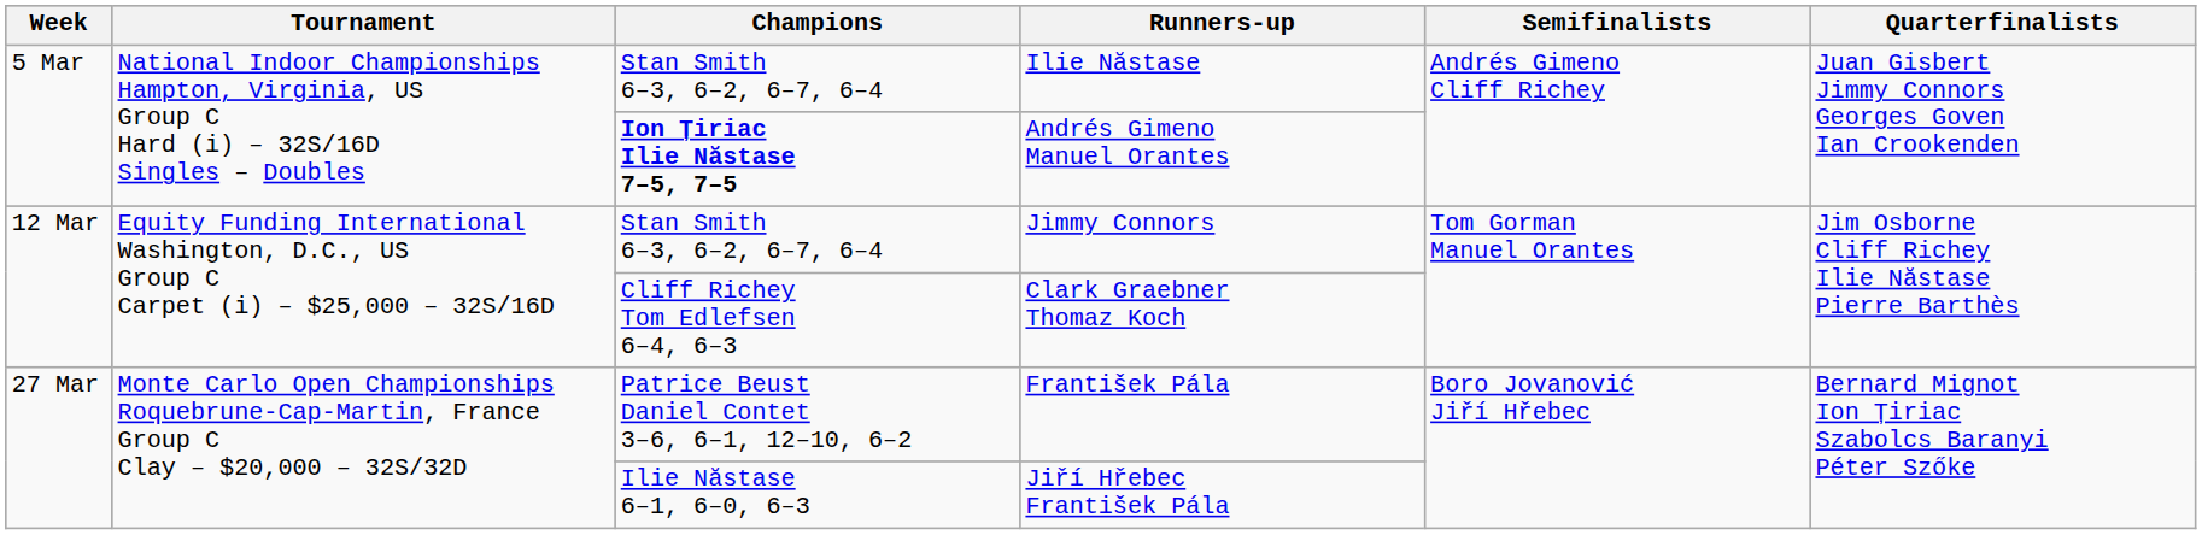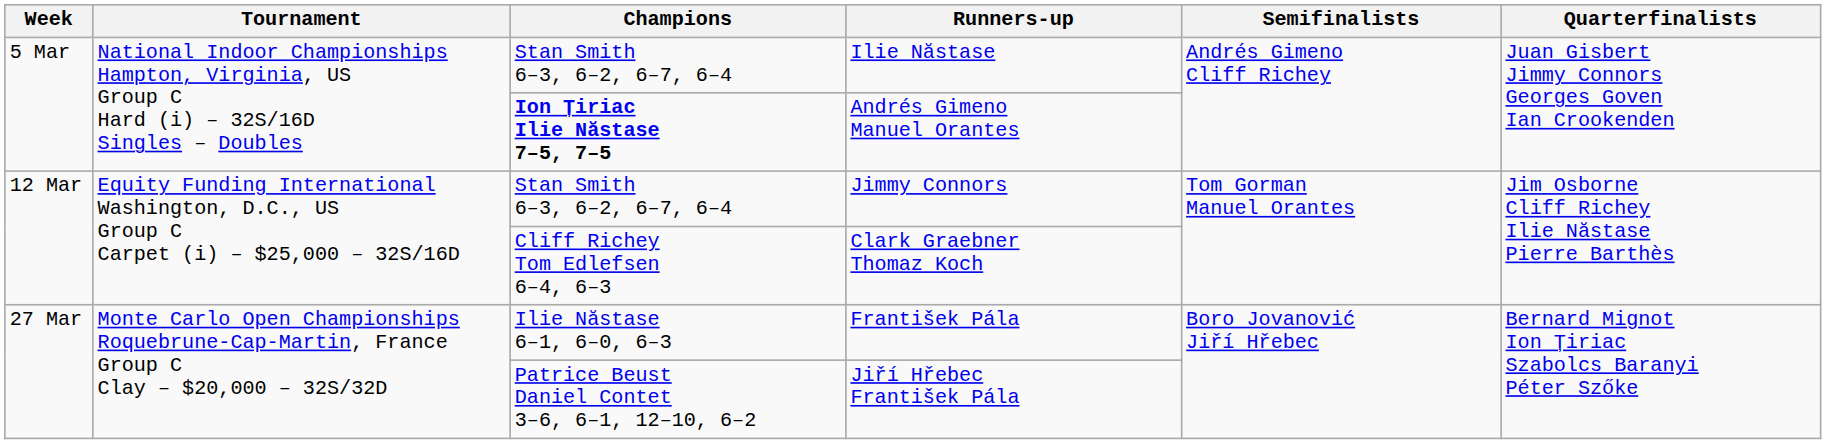 <table class=wikitable style=font-size:95%>
 <tr>
 <th style="width:48px;">Week</th>
 <th style="width:250px;">Tournament</th>
 <th style="width:200px;">Champions</th>
 <th style="width:200px;">Runners-up</th>
 <th style="width:190px;">Semifinalists</th>
 <th style="width:190px;">Quarterfinalists</th>
 </tr>
 <tr valign=top>
 <td rowspan=2>5 Mar</td>
 <td rowspan=2><a href='#'>National Indoor Championships</a><br><a href='#'>Hampton, Virginia</a>, US <br> Group C <br> Hard (i) – 32S/16D  <br> <a href='#'>Singles</a> – <a href='#'>Doubles</a></td>
 <td> <a href='#'>Stan Smith</a> <br> 6–3, 6–2, 6–7, 6–4</td>
 <td> <a href='#'>Ilie Năstase</a></td>
 <td rowspan=2> <a href='#'>Andrés Gimeno</a> <br>  <a href='#'>Cliff Richey</a></td>
 <td rowspan=2> <a href='#'>Juan Gisbert</a> <br>  <a href='#'>Jimmy Connors</a> <br>  <a href='#'>Georges Goven</a> <br>  <a href='#'>Ian Crookenden</a></td>
 </tr>
 <tr valign=top>
 <td><strong> <a href='#'>Ion Țiriac</a> <br>  <a href='#'>Ilie Năstase</a> <br> 7–5, 7–5</strong></td>
 <td> <a href='#'>Andrés Gimeno</a> <br>  <a href='#'>Manuel Orantes</a></td>
 </tr>
 <tr valign=top>
 <td rowspan=2>12 Mar</td>
 <td rowspan=2><a href='#'>Equity Funding International</a><br>Washington, D.C., US <br> Group C <br>Carpet (i) – $25,000 – 32S/16D</td>
 <td> <a href='#'>Stan Smith</a> <br> 6–3, 6–2, 6–7, 6–4</td>
 <td> <a href='#'>Jimmy Connors</a></td>
 <td rowspan=2> <a href='#'>Tom Gorman</a> <br>  <a href='#'>Manuel Orantes</a></td>
 <td rowspan=2> <a href='#'>Jim Osborne</a> <br>  <a href='#'>Cliff Richey</a> <br>  <a href='#'>Ilie Năstase</a> <br>  <a href='#'>Pierre Barthès</a></td>
 </tr>
 <tr valign=top>
 <td> <a href='#'>Cliff Richey</a> <br>  <a href='#'>Tom Edlefsen</a> <br> 6–4, 6–3</td>
 <td> <a href='#'>Clark Graebner</a> <br>  <a href='#'>Thomaz Koch</a></td>
 </tr>
 <tr valign=top>
 <td rowspan=2>27 Mar</td>
 <td rowspan="2"><a href='#'>Monte Carlo Open Championships</a> <br> <a href='#'>Roquebrune-Cap-Martin</a>, France <br> Group C <br> Clay – $20,000 – 32S/32D</td>
-<td> <a href='#'>Patrice Beust</a> <br>  <a href='#'>Daniel Contet</a> <br> 3–6, 6–1, 12–10, 6–2</td>
+<td> <a href='#'>Ilie Năstase</a> <br> 6–1, 6–0, 6–3</td>
 <td> <a href='#'>František Pála</a></td>
 <td rowspan=2> <a href='#'>Boro Jovanović</a> <br>  <a href='#'>Jiří Hřebec</a></td>
 <td rowspan=2> <a href='#'>Bernard Mignot</a> <br>  <a href='#'>Ion Țiriac</a> <br>  <a href='#'>Szabolcs Baranyi</a> <br>  <a href='#'>Péter Szőke</a></td>
 </tr>
 <tr valign=top>
-<td> <a href='#'>Ilie Năstase</a> <br> 6–1, 6–0, 6–3</td>
+<td> <a href='#'>Patrice Beust</a> <br>  <a href='#'>Daniel Contet</a> <br> 3–6, 6–1, 12–10, 6–2</td>
 <td> <a href='#'>Jiří Hřebec</a> <br>  <a href='#'>František Pála</a></td>
 </tr>
 </table>
